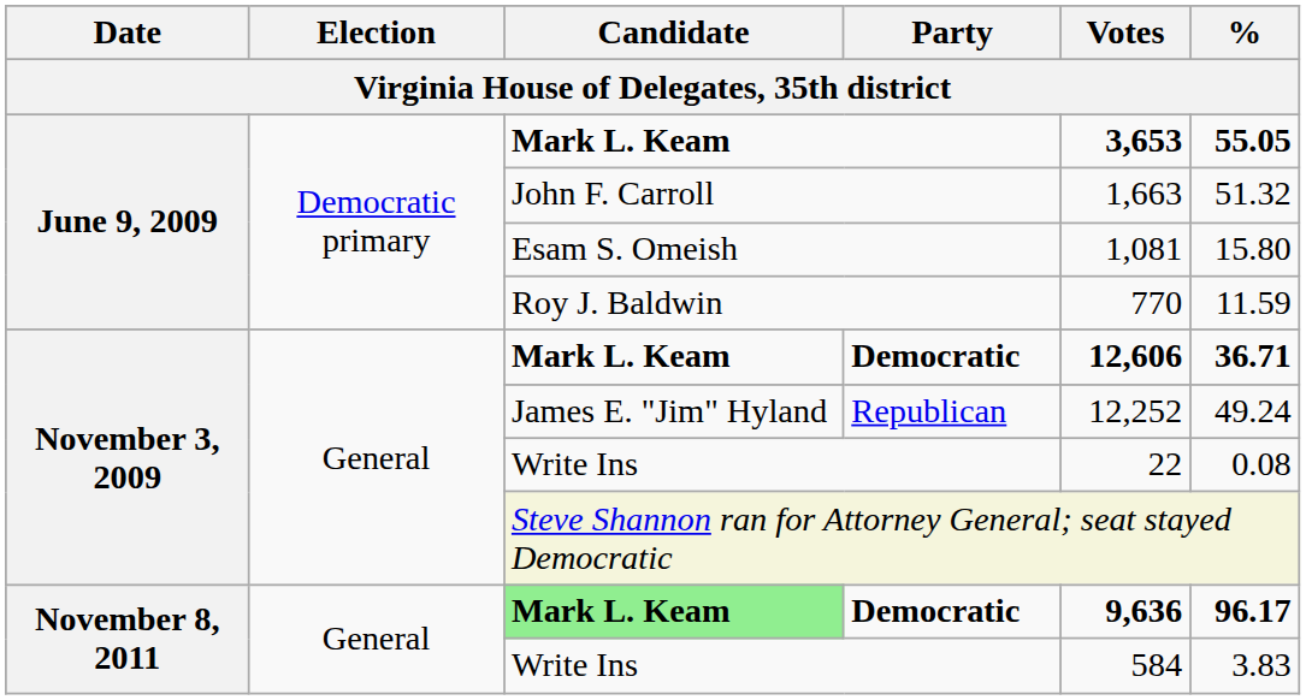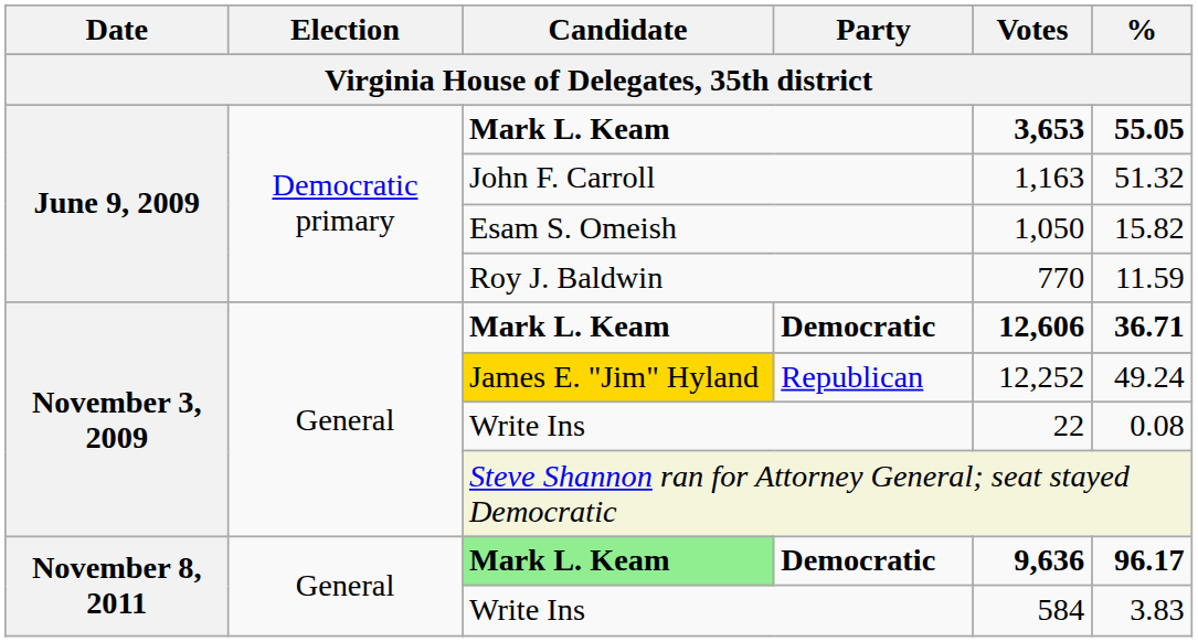 <table class="wikitable">
 <tr>
 <th>Date</th>
 <th>Election</th>
 <th>Candidate</th>
 <th>Party</th>
 <th>Votes</th>
 <th>%</th>
 </tr>
 <tr>
 <th colspan="6">Virginia House of Delegates, 35th district</th>
 </tr>
 <tr>
 <th rowspan="4">June 9, 2009</th>
 <td rowspan="4" align="center" ><a href='#'>Democratic</a> primary</td>
 <td colspan="2"><strong>Mark L. Keam</strong></td>
 <td align="right"><strong>3,653</strong></td>
 <td align="right"><strong>55.05</strong></td>
 </tr>
 <tr>
 <td colspan="2">John F. Carroll</td>
-<td align="right">1,663</td>
+<td align="right">1,163</td>
 <td align="right">51.32</td>
 </tr>
 <tr>
 <td colspan="2">Esam S. Omeish</td>
-<td align="right">1,081</td>
-<td align="right">15.80</td>
+<td align="right">1,050</td>
+<td align="right">15.82</td>
 </tr>
 <tr>
 <td colspan="2">Roy J. Baldwin</td>
 <td align="right">770</td>
 <td align="right">11.59</td>
 </tr>
 <tr>
 <th rowspan="4">November 3, 2009</th>
 <td rowspan="4" align="center">General</td>
 <td><strong>Mark L. Keam</strong></td>
 <td><strong>Democratic</strong></td>
 <td align="right"><strong>12,606</strong></td>
 <td align="right"><strong>36.71</strong></td>
 </tr>
 <tr>
-<td>James E. "Jim" Hyland</td>
+<td style="background: gold;">James E. "Jim" Hyland</td>
 <td><a href='#'>Republican</a></td>
 <td align="right">12,252</td>
 <td align="right">49.24</td>
 </tr>
 <tr>
 <td colspan="2">Write Ins</td>
 <td align="right">22</td>
 <td align="right">0.08</td>
 </tr>
 <tr>
 <td colspan="4" style="background:Beige"><em><a href='#'>Steve Shannon</a> ran for Attorney General; seat stayed Democratic</em></td>
 </tr>
 <tr>
 <th rowspan="2">November 8, 2011</th>
 <td rowspan="2" align="center">General</td>
 <td style="background: lightgreen;"><strong>Mark L. Keam</strong></td>
 <td><strong>Democratic</strong></td>
 <td align="right"><strong>9,636</strong></td>
 <td align="right"><strong>96.17</strong></td>
 </tr>
 <tr>
 <td colspan="2">Write Ins</td>
 <td align="right">584</td>
 <td align="right">3.83</td>
 </tr>
 </table>
